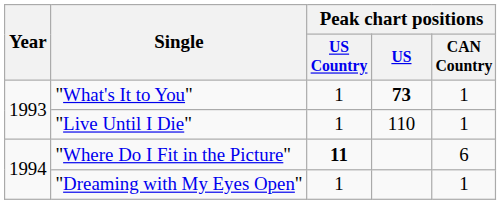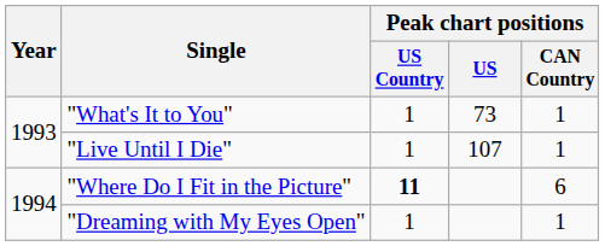 <table class="wikitable" style="text-align:center;">
 <tr>
 <th rowspan=2>Year</th>
 <th rowspan=2>Single</th>
 <th colspan=3>Peak chart positions</th>
 </tr>
 <tr style="font-size:smaller;">
 <th width=45><a href='#'>US Country</a></th>
 <th width=45><a href='#'>US</a></th>
 <th width=45>CAN Country</th>
 </tr>
 <tr>
 <td rowspan="2">1993</td>
 <td style="text-align:left;">"<a href='#'>What's It to You</a>"</td>
 <td>1</td>
-<td><strong>73</strong></td>
+<td>73</td>
 <td>1</td>
 </tr>
 <tr>
 <td style="text-align:left;">"<a href='#'>Live Until I Die</a>"</td>
 <td>1</td>
-<td>110</td>
+<td>107</td>
 <td>1</td>
 </tr>
 <tr>
 <td rowspan="2">1994</td>
 <td style="text-align:left;">"<a href='#'>Where Do I Fit in the Picture</a>"</td>
 <td><strong>11</strong></td>
 <td></td>
 <td>6</td>
 </tr>
 <tr>
 <td style="text-align:left;">"<a href='#'>Dreaming with My Eyes Open</a>"</td>
 <td>1</td>
 <td></td>
 <td>1</td>
 </tr>
 </table>
